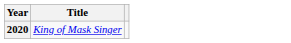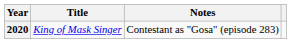 <table class="wikitable plainrowheaders">
 <tr>
 <th scope="col">Year</th>
 <th scope="col">Title</th>
+<th scope="col">Notes</th>
 <th scope="col" class="unsortable"></th>
 </tr>
 <tr>
 <th scope="row">2020</th>
 <td><em><a href='#'>King of Mask Singer</a></em></td>
+<td>Contestant as "Gosa" (episode 283)</td>
 <td></td>
 </tr>
 </table>
